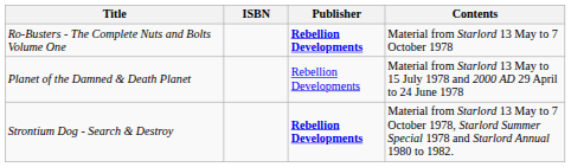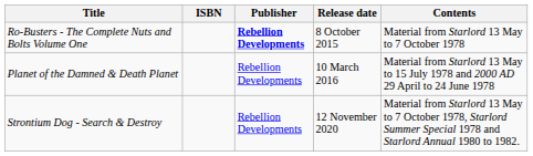 <table class="wikitable" width="85%">
 <tr>
 <th width=34%>Title</th>
 <th width=10%>ISBN</th>
 <th width=15%>Publisher</th>
+<th width=13%>Release date</th>
 <th width=28%>Contents</th>
 </tr>
 <tr>
 <td><em>Ro-Busters - The Complete Nuts and Bolts Volume One</em></td>
 <td></td>
 <td><strong><a href='#'>Rebellion Developments</a></strong></td>
+<td>8 October 2015</td>
 <td>Material from <em>Starlord</em> 13 May to 7 October 1978</td>
 </tr>
 <tr>
 <td><em>Planet of the Damned & Death Planet</em></td>
 <td></td>
 <td><a href='#'>Rebellion Developments</a></td>
+<td>10 March 2016</td>
 <td>Material from <em>Starlord</em> 13 May to 15 July 1978 and <em>2000 AD</em> 29 April to 24 June 1978</td>
 </tr>
 <tr>
 <td><em>Strontium Dog - Search & Destroy</em></td>
 <td></td>
-<td><strong><a href='#'>Rebellion Developments</a></strong></td>
+<td><a href='#'>Rebellion Developments</a></td>
+<td>12 November 2020</td>
 <td>Material from <em>Starlord</em> 13 May to 7 October 1978, <em>Starlord Summer Special</em> 1978 and <em>Starlord Annual</em> 1980 to 1982.</td>
 </tr>
 </table>
